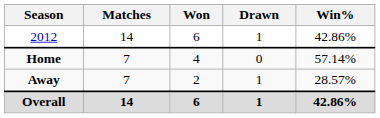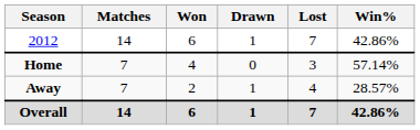 <table class="wikitable" style="width:50%;text-align:center">
 <tr>
 <th width=10>Season</th>
 <th width=10>Matches</th>
 <th width=10>Won</th>
 <th width=10>Drawn</th>
+<th width=10>Lost</th>
 <th width=10>Win%</th>
 </tr>
 <tr style="background:white;">
 <td><a href='#'>2012</a></td>
 <td>14</td>
 <td>6</td>
 <td>1</td>
+<td>7</td>
 <td>42.86%</td>
 </tr>
 <tr style="border-top:2px solid black;">
 <td><strong>Home</strong></td>
 <td>7</td>
 <td>4</td>
 <td>0</td>
+<td>3</td>
 <td>57.14%</td>
 </tr>
 <tr>
 <td><strong>Away</strong></td>
 <td>7</td>
 <td>2</td>
 <td>1</td>
+<td>4</td>
 <td>28.57%</td>
 </tr>
 <tr style="border-top:2px solid black;background:gainsboro;">
 <td><strong>Overall</strong></td>
 <td><strong>14</strong></td>
 <td><strong>6</strong></td>
 <td><strong>1</strong></td>
+<td><strong>7</strong></td>
 <td><strong>42.86%</strong></td>
 </tr>
 </table>
